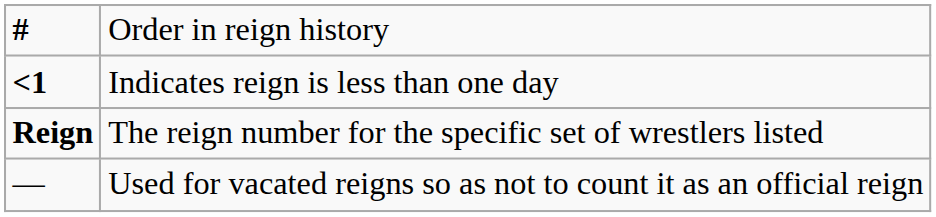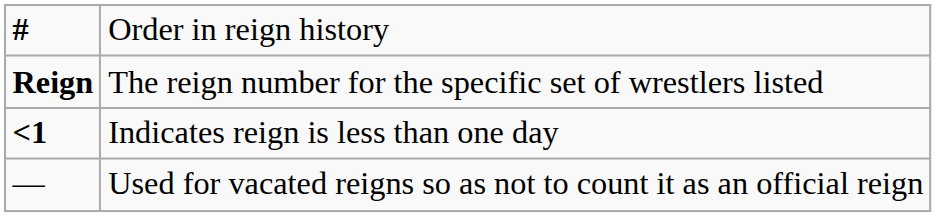 <table class="wikitable">
 <tr>
 <td><strong>#</strong></td>
 <td>Order in reign history</td>
 </tr>
 <tr>
+<td><strong>Reign</strong></td>
+<td>The reign number for the specific set of wrestlers listed</td>
+</tr>
+<tr>
 <td><strong><1</strong></td>
 <td>Indicates reign is less than one day</td>
-</tr>
-<tr>
-<td><strong>Reign</strong></td>
-<td>The reign number for the specific set of wrestlers listed</td>
 </tr>
 <tr>
 <td>—</td>
 <td>Used for vacated reigns so as not to count it as an official reign</td>
 </tr>
 </table>
